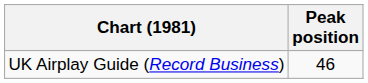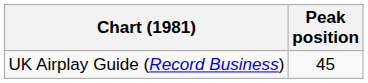 <table class="wikitable">
 <tr>
 <th>Chart (1981)</th>
 <th>Peak<br>position</th>
 </tr>
 <tr>
 <td align="left">UK Airplay Guide (<em><a href='#'>Record Business</a></em>)</td>
-<td style="text-align:center;">46</td>
+<td style="text-align:center;">45</td>
 </tr>
 </table>
